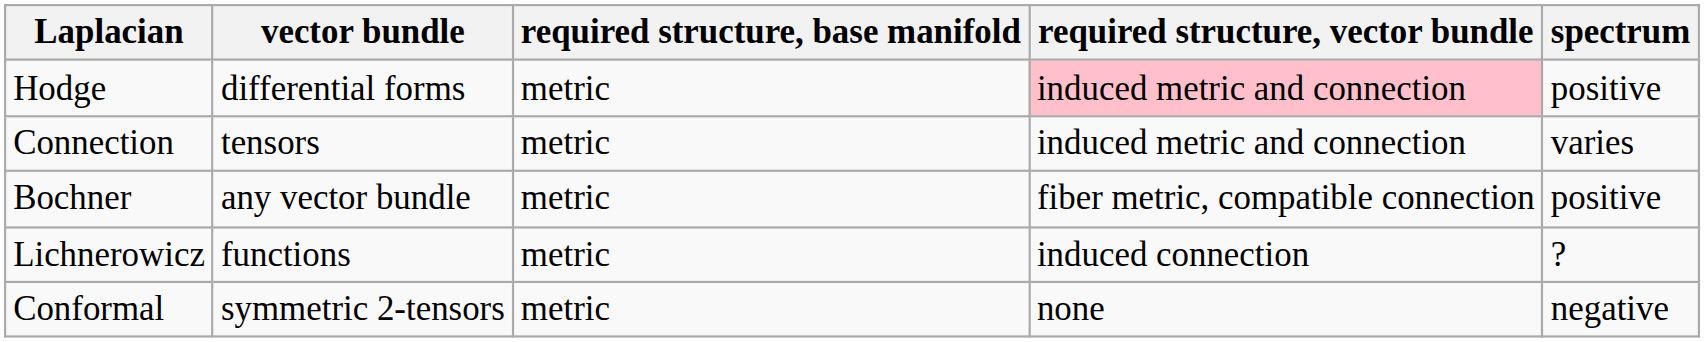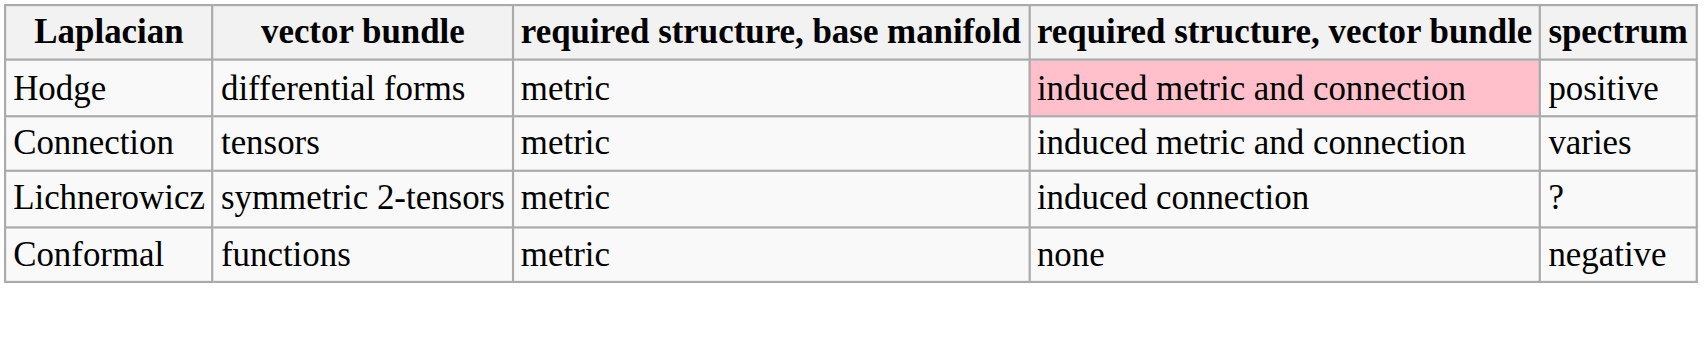 <table class="wikitable">
 <tr>
 <th>Laplacian</th>
 <th>vector bundle</th>
 <th>required structure, base manifold</th>
 <th>required structure, vector bundle</th>
 <th>spectrum</th>
 </tr>
 <tr>
 <td>Hodge</td>
 <td>differential forms</td>
 <td>metric</td>
 <td style="background: pink;">induced metric and connection</td>
 <td>positive</td>
 </tr>
 <tr>
 <td>Connection</td>
 <td>tensors</td>
 <td>metric</td>
 <td>induced metric and connection</td>
 <td>varies</td>
 </tr>
 <tr>
-<td>Bochner</td>
-<td>any vector bundle</td>
-<td>metric</td>
-<td>fiber metric, compatible connection</td>
-<td>positive</td>
-</tr>
-<tr>
 <td>Lichnerowicz</td>
-<td>functions</td>
+<td>symmetric 2-tensors</td>
 <td>metric</td>
 <td>induced connection</td>
 <td>?</td>
 </tr>
 <tr>
 <td>Conformal</td>
-<td>symmetric 2-tensors</td>
+<td>functions</td>
 <td>metric</td>
 <td>none</td>
 <td>negative</td>
 </tr>
 </table>
